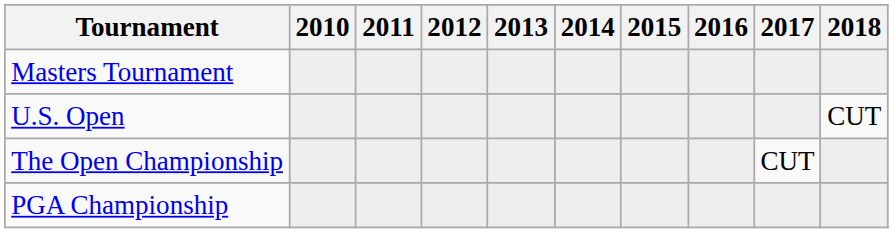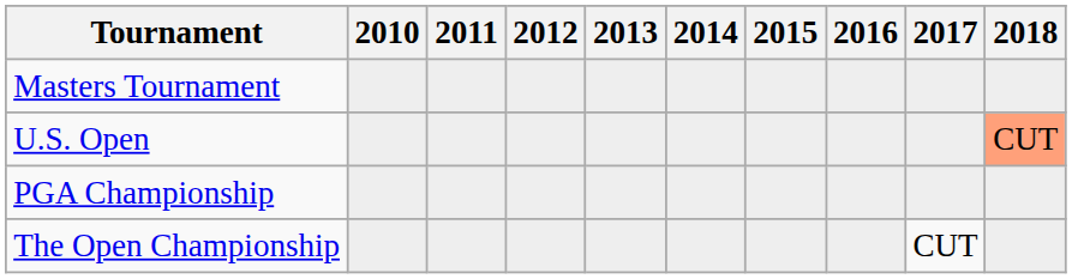 <table class="wikitable" style="font-size:95%;text-align:center;">
 <tr>
 <th>Tournament</th>
 <th>2010</th>
 <th>2011</th>
 <th>2012</th>
 <th>2013</th>
 <th>2014</th>
 <th>2015</th>
 <th>2016</th>
 <th>2017</th>
 <th>2018</th>
 </tr>
 <tr>
 <td align=left><a href='#'>Masters Tournament</a></td>
 <td style="background:#eeeeee;"></td>
 <td style="background:#eeeeee;"></td>
 <td style="background:#eeeeee;"></td>
 <td style="background:#eeeeee;"></td>
 <td style="background:#eeeeee;"></td>
 <td style="background:#eeeeee;"></td>
 <td style="background:#eeeeee;"></td>
 <td style="background:#eeeeee;"></td>
 <td style="background:#eeeeee;"></td>
 </tr>
 <tr>
 <td align=left><a href='#'>U.S. Open</a></td>
 <td style="background:#eeeeee;"></td>
 <td style="background:#eeeeee;"></td>
 <td style="background:#eeeeee;"></td>
 <td style="background:#eeeeee;"></td>
 <td style="background:#eeeeee;"></td>
 <td style="background:#eeeeee;"></td>
 <td style="background:#eeeeee;"></td>
 <td style="background:#eeeeee;"></td>
-<td>CUT</td>
+<td style="background: lightsalmon;">CUT</td>
+</tr>
+<tr>
+<td align=left><a href='#'>PGA Championship</a></td>
+<td style="background:#eeeeee;"></td>
+<td style="background:#eeeeee;"></td>
+<td style="background:#eeeeee;"></td>
+<td style="background:#eeeeee;"></td>
+<td style="background:#eeeeee;"></td>
+<td style="background:#eeeeee;"></td>
+<td style="background:#eeeeee;"></td>
+<td style="background:#eeeeee;"></td>
+<td style="background:#eeeeee;"></td>
 </tr>
 <tr>
 <td align=left><a href='#'>The Open Championship</a></td>
 <td style="background:#eeeeee;"></td>
 <td style="background:#eeeeee;"></td>
 <td style="background:#eeeeee;"></td>
 <td style="background:#eeeeee;"></td>
 <td style="background:#eeeeee;"></td>
 <td style="background:#eeeeee;"></td>
 <td style="background:#eeeeee;"></td>
 <td>CUT</td>
 <td style="background:#eeeeee;"></td>
 </tr>
-<tr>
-<td align=left><a href='#'>PGA Championship</a></td>
-<td style="background:#eeeeee;"></td>
-<td style="background:#eeeeee;"></td>
-<td style="background:#eeeeee;"></td>
-<td style="background:#eeeeee;"></td>
-<td style="background:#eeeeee;"></td>
-<td style="background:#eeeeee;"></td>
-<td style="background:#eeeeee;"></td>
-<td style="background:#eeeeee;"></td>
-<td style="background:#eeeeee;"></td>
-</tr>
 </table>
